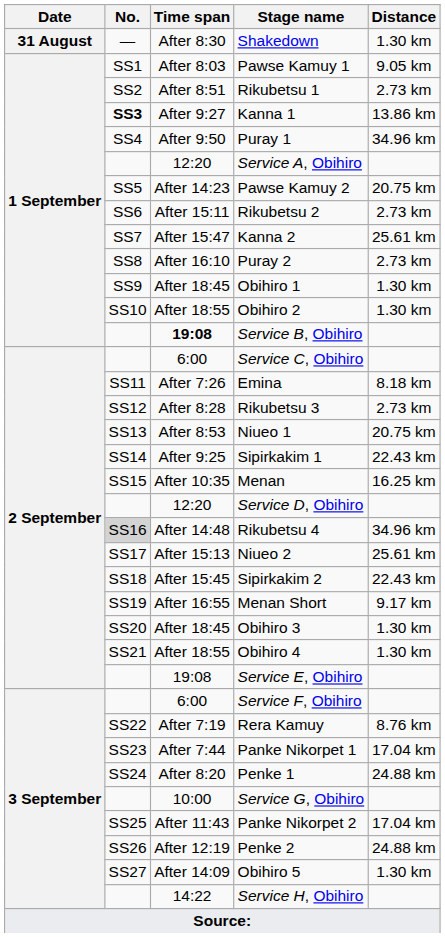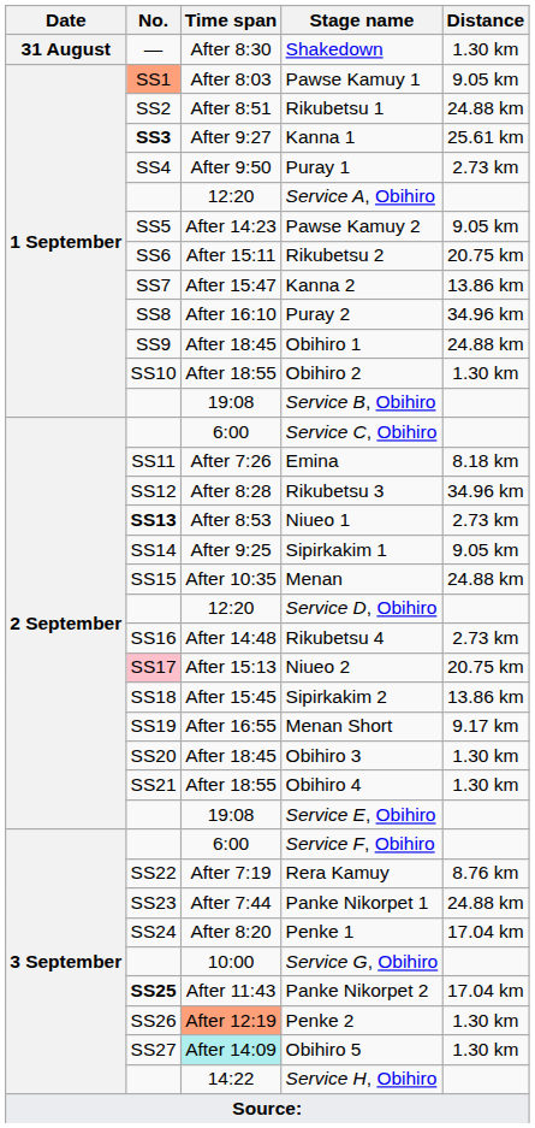 <table class="wikitable" style="font-size: 85%;">
 <tr>
 <th>Date</th>
 <th>No.</th>
 <th>Time span</th>
 <th>Stage name</th>
 <th>Distance</th>
 </tr>
 <tr>
 <th>31 August</th>
 <td align="center">—</td>
 <td align="center">After 8:30</td>
 <td><a href='#'>Shakedown</a></td>
 <td align="center">1.30 km</td>
 </tr>
 <tr>
 <th rowspan="12">1 September</th>
-<td align="center">SS1</td>
+<td align="center" style="background: lightsalmon;">SS1</td>
 <td align="center">After 8:03</td>
 <td>Pawse Kamuy 1</td>
 <td align="center">9.05 km</td>
 </tr>
 <tr>
 <td align="center">SS2</td>
 <td align="center">After 8:51</td>
 <td>Rikubetsu 1</td>
-<td align="center">2.73 km</td>
+<td align="center">24.88 km</td>
 </tr>
 <tr>
 <td align="center"><strong>SS3</strong></td>
 <td align="center">After 9:27</td>
 <td>Kanna 1</td>
-<td align="center">13.86 km</td>
+<td align="center">25.61 km</td>
 </tr>
 <tr>
 <td align="center">SS4</td>
 <td align="center">After 9:50</td>
 <td>Puray 1</td>
-<td align="center">34.96 km</td>
+<td align="center">2.73 km</td>
 </tr>
 <tr>
 <td align="center"></td>
 <td align="center">12:20</td>
 <td><em>Service A</em>, <a href='#'>Obihiro</a></td>
 <td></td>
 </tr>
 <tr>
 <td align="center">SS5</td>
 <td align="center">After 14:23</td>
 <td>Pawse Kamuy 2</td>
-<td align="center">20.75 km</td>
+<td align="center">9.05 km</td>
 </tr>
 <tr>
 <td align="center">SS6</td>
 <td align="center">After 15:11</td>
 <td>Rikubetsu 2</td>
-<td align="center">2.73 km</td>
+<td align="center">20.75 km</td>
 </tr>
 <tr>
 <td align="center">SS7</td>
 <td align="center">After 15:47</td>
 <td>Kanna 2</td>
-<td align="center">25.61 km</td>
+<td align="center">13.86 km</td>
 </tr>
 <tr>
 <td align="center">SS8</td>
 <td align="center">After 16:10</td>
 <td>Puray 2</td>
-<td align="center">2.73 km</td>
+<td align="center">34.96 km</td>
 </tr>
 <tr>
 <td align="center">SS9</td>
 <td align="center">After 18:45</td>
 <td>Obihiro 1</td>
-<td align="center">1.30 km</td>
+<td align="center">24.88 km</td>
 </tr>
 <tr>
 <td align="center">SS10</td>
 <td align="center">After 18:55</td>
 <td>Obihiro 2</td>
 <td align="center">1.30 km</td>
 </tr>
 <tr>
 <td align="center"></td>
-<td align="center"><strong>19:08</strong></td>
+<td align="center">19:08</td>
 <td><em>Service B</em>, <a href='#'>Obihiro</a></td>
 <td></td>
 </tr>
 <tr>
 <th rowspan="14">2 September</th>
 <td align="center"></td>
 <td align="center">6:00</td>
 <td><em>Service C</em>, <a href='#'>Obihiro</a></td>
 <td></td>
 </tr>
 <tr>
 <td align="center">SS11</td>
 <td align="center">After 7:26</td>
 <td>Emina</td>
 <td align="center">8.18 km</td>
 </tr>
 <tr>
 <td align="center">SS12</td>
 <td align="center">After 8:28</td>
 <td>Rikubetsu 3</td>
-<td align="center">2.73 km</td>
+<td align="center">34.96 km</td>
 </tr>
 <tr>
-<td align="center">SS13</td>
+<td align="center"><strong>SS13</strong></td>
 <td align="center">After 8:53</td>
 <td>Niueo 1</td>
-<td align="center">20.75 km</td>
+<td align="center">2.73 km</td>
 </tr>
 <tr>
 <td align="center">SS14</td>
 <td align="center">After 9:25</td>
 <td>Sipirkakim 1</td>
-<td align="center">22.43 km</td>
+<td align="center">9.05 km</td>
 </tr>
 <tr>
 <td align="center">SS15</td>
 <td align="center">After 10:35</td>
 <td>Menan</td>
-<td align="center">16.25 km</td>
+<td align="center">24.88 km</td>
 </tr>
 <tr>
 <td align="center"></td>
 <td align="center">12:20</td>
 <td><em>Service D</em>, <a href='#'>Obihiro</a></td>
 <td></td>
 </tr>
 <tr>
-<td align="center" style="background: lightgrey;">SS16</td>
+<td align="center">SS16</td>
 <td align="center">After 14:48</td>
 <td>Rikubetsu 4</td>
-<td align="center">34.96 km</td>
+<td align="center">2.73 km</td>
 </tr>
 <tr>
-<td align="center">SS17</td>
+<td align="center" style="background: pink;">SS17</td>
 <td align="center">After 15:13</td>
 <td>Niueo 2</td>
-<td align="center">25.61 km</td>
+<td align="center">20.75 km</td>
 </tr>
 <tr>
 <td align="center">SS18</td>
 <td align="center">After 15:45</td>
 <td>Sipirkakim 2</td>
-<td align="center">22.43 km</td>
+<td align="center">13.86 km</td>
 </tr>
 <tr>
 <td align="center">SS19</td>
 <td align="center">After 16:55</td>
 <td>Menan Short</td>
 <td align="center">9.17 km</td>
 </tr>
 <tr>
 <td align="center">SS20</td>
 <td align="center">After 18:45</td>
 <td>Obihiro 3</td>
 <td align="center">1.30 km</td>
 </tr>
 <tr>
 <td align="center">SS21</td>
 <td align="center">After 18:55</td>
 <td>Obihiro 4</td>
 <td align="center">1.30 km</td>
 </tr>
 <tr>
 <td align="center"></td>
 <td align="center">19:08</td>
 <td><em>Service E</em>, <a href='#'>Obihiro</a></td>
 <td></td>
 </tr>
 <tr>
 <th rowspan="9">3 September</th>
 <td align="center"></td>
 <td align="center">6:00</td>
 <td><em>Service F</em>, <a href='#'>Obihiro</a></td>
 <td></td>
 </tr>
 <tr>
 <td align="center">SS22</td>
 <td align="center">After 7:19</td>
 <td>Rera Kamuy</td>
 <td align="center">8.76 km</td>
 </tr>
 <tr>
 <td align="center">SS23</td>
 <td align="center">After 7:44</td>
 <td>Panke Nikorpet 1</td>
-<td align="center">17.04 km</td>
+<td align="center">24.88 km</td>
 </tr>
 <tr>
 <td align="center">SS24</td>
 <td align="center">After 8:20</td>
 <td>Penke 1</td>
-<td align="center">24.88 km</td>
+<td align="center">17.04 km</td>
 </tr>
 <tr>
 <td align="center"></td>
 <td align="center">10:00</td>
 <td><em>Service G</em>, <a href='#'>Obihiro</a></td>
 <td></td>
 </tr>
 <tr>
-<td align="center">SS25</td>
+<td align="center"><strong>SS25</strong></td>
 <td align="center">After 11:43</td>
 <td>Panke Nikorpet 2</td>
 <td align="center">17.04 km</td>
 </tr>
 <tr>
 <td align="center">SS26</td>
-<td align="center">After 12:19</td>
+<td align="center" style="background: lightsalmon;">After 12:19</td>
 <td>Penke 2</td>
-<td align="center">24.88 km</td>
+<td align="center">1.30 km</td>
 </tr>
 <tr>
 <td align="center">SS27</td>
-<td align="center">After 14:09</td>
+<td align="center" style="background: paleturquoise;">After 14:09</td>
 <td>Obihiro 5</td>
 <td align="center">1.30 km</td>
 </tr>
 <tr>
 <td align="center"></td>
 <td align="center">14:22</td>
 <td><em>Service H</em>, <a href='#'>Obihiro</a></td>
 <td></td>
 </tr>
 <tr>
 <td colspan="5" style="background-color:#EAECF0;text-align:center"><strong>Source:</strong></td>
 </tr>
 <tr>
 </tr>
 </table>
